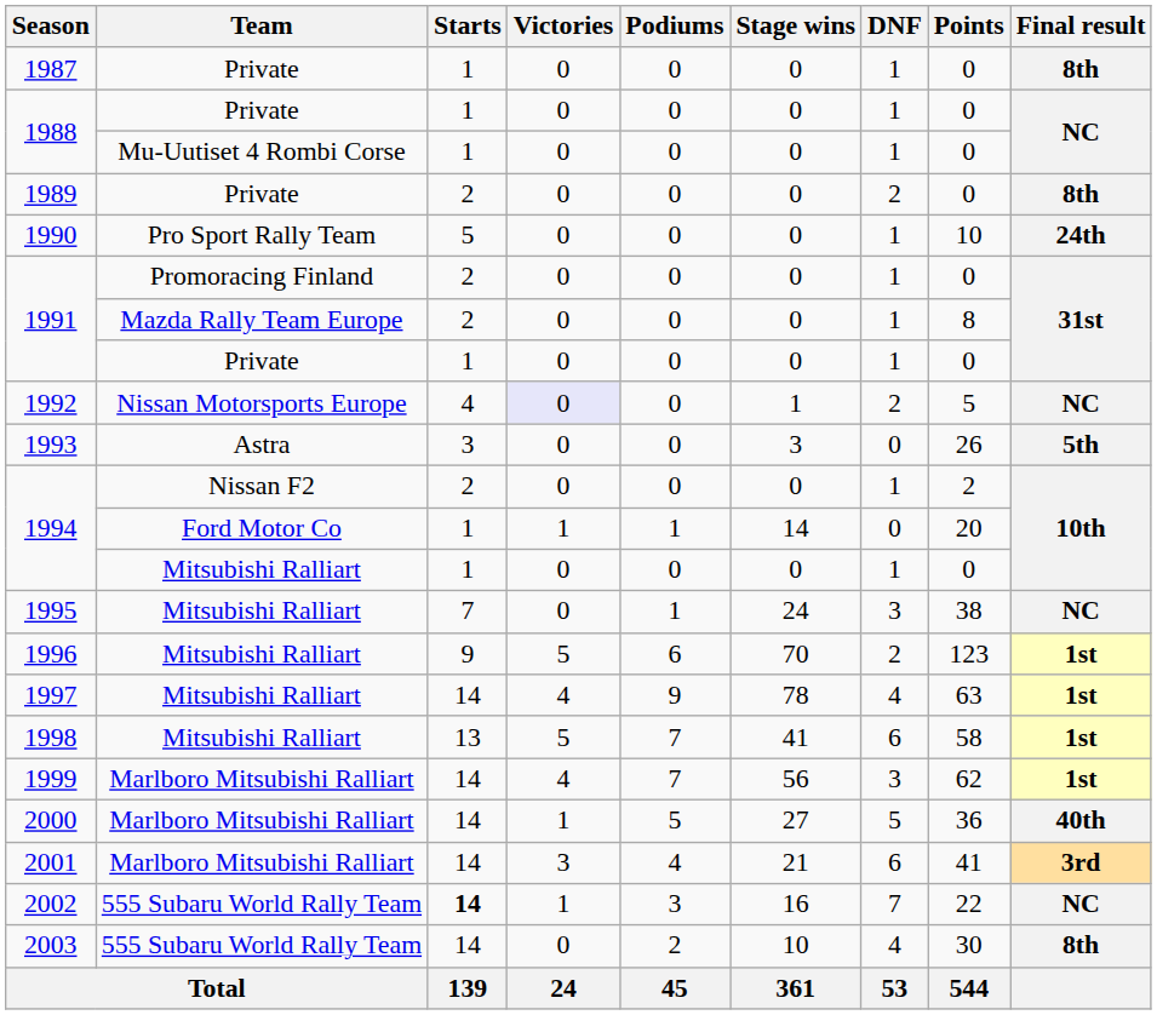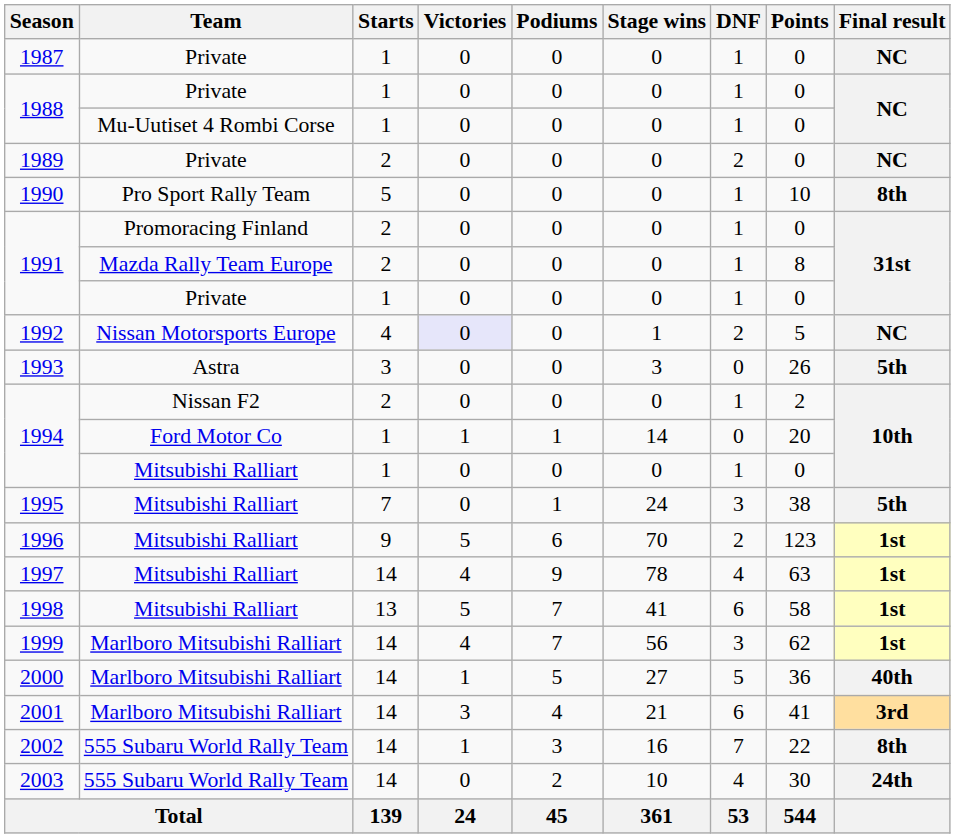 <table class="wikitable" style="text-align:center;">
 <tr>
 <th>Season</th>
 <th>Team</th>
 <th>Starts</th>
 <th>Victories</th>
 <th>Podiums</th>
 <th>Stage wins</th>
 <th>DNF</th>
 <th>Points</th>
 <th>Final result</th>
 </tr>
 <tr>
 <td><a href='#'>1987</a></td>
 <td>Private</td>
 <td>1</td>
 <td>0</td>
 <td>0</td>
 <td>0</td>
 <td>1</td>
 <td>0</td>
-<th>8th</th>
+<th>NC</th>
 </tr>
 <tr>
 <td rowspan=2><a href='#'>1988</a></td>
 <td>Private</td>
 <td>1</td>
 <td>0</td>
 <td>0</td>
 <td>0</td>
 <td>1</td>
 <td>0</td>
 <th rowspan=2>NC</th>
 </tr>
 <tr>
 <td>Mu-Uutiset 4 Rombi Corse</td>
 <td>1</td>
 <td>0</td>
 <td>0</td>
 <td>0</td>
 <td>1</td>
 <td>0</td>
 </tr>
 <tr>
 <td><a href='#'>1989</a></td>
 <td>Private</td>
 <td>2</td>
 <td>0</td>
 <td>0</td>
 <td>0</td>
 <td>2</td>
 <td>0</td>
-<th>8th</th>
+<th>NC</th>
 </tr>
 <tr>
 <td><a href='#'>1990</a></td>
 <td>Pro Sport Rally Team</td>
 <td>5</td>
 <td>0</td>
 <td>0</td>
 <td>0</td>
 <td>1</td>
 <td>10</td>
-<th>24th</th>
+<th>8th</th>
 </tr>
 <tr>
 <td rowspan=3><a href='#'>1991</a></td>
 <td>Promoracing Finland</td>
 <td>2</td>
 <td>0</td>
 <td>0</td>
 <td>0</td>
 <td>1</td>
 <td>0</td>
 <th rowspan=3>31st</th>
 </tr>
 <tr>
 <td><a href='#'>Mazda Rally Team Europe</a></td>
 <td>2</td>
 <td>0</td>
 <td>0</td>
 <td>0</td>
 <td>1</td>
 <td>8</td>
 </tr>
 <tr>
 <td>Private</td>
 <td>1</td>
 <td>0</td>
 <td>0</td>
 <td>0</td>
 <td>1</td>
 <td>0</td>
 </tr>
 <tr>
 <td><a href='#'>1992</a></td>
 <td><a href='#'>Nissan Motorsports Europe</a></td>
 <td>4</td>
 <td style="background: lavender;">0</td>
 <td>0</td>
 <td>1</td>
 <td>2</td>
 <td>5</td>
 <th>NC</th>
 </tr>
 <tr>
 <td><a href='#'>1993</a></td>
 <td>Astra</td>
 <td>3</td>
 <td>0</td>
 <td>0</td>
 <td>3</td>
 <td>0</td>
 <td>26</td>
 <th>5th</th>
 </tr>
 <tr>
 <td rowspan=3><a href='#'>1994</a></td>
 <td>Nissan F2</td>
 <td>2</td>
 <td>0</td>
 <td>0</td>
 <td>0</td>
 <td>1</td>
 <td>2</td>
 <th rowspan=3>10th</th>
 </tr>
 <tr>
 <td><a href='#'>Ford Motor Co</a></td>
 <td>1</td>
 <td>1</td>
 <td>1</td>
 <td>14</td>
 <td>0</td>
 <td>20</td>
 </tr>
 <tr>
 <td><a href='#'>Mitsubishi Ralliart</a></td>
 <td>1</td>
 <td>0</td>
 <td>0</td>
 <td>0</td>
 <td>1</td>
 <td>0</td>
 </tr>
 <tr>
 <td><a href='#'>1995</a></td>
 <td><a href='#'>Mitsubishi Ralliart</a></td>
 <td>7</td>
 <td>0</td>
 <td>1</td>
 <td>24</td>
 <td>3</td>
 <td>38</td>
-<th>NC</th>
+<th>5th</th>
 </tr>
 <tr>
 <td><a href='#'>1996</a></td>
 <td><a href='#'>Mitsubishi Ralliart</a></td>
 <td>9</td>
 <td>5</td>
 <td>6</td>
 <td>70</td>
 <td>2</td>
 <td>123</td>
 <th style="background:#FFFFBF;">1st</th>
 </tr>
 <tr>
 <td><a href='#'>1997</a></td>
 <td><a href='#'>Mitsubishi Ralliart</a></td>
 <td>14</td>
 <td>4</td>
 <td>9</td>
 <td>78</td>
 <td>4</td>
 <td>63</td>
 <th style="background:#FFFFBF;">1st</th>
 </tr>
 <tr>
 <td><a href='#'>1998</a></td>
 <td><a href='#'>Mitsubishi Ralliart</a></td>
 <td>13</td>
 <td>5</td>
 <td>7</td>
 <td>41</td>
 <td>6</td>
 <td>58</td>
 <th style="background:#FFFFBF;">1st</th>
 </tr>
 <tr>
 <td><a href='#'>1999</a></td>
 <td><a href='#'>Marlboro Mitsubishi Ralliart</a></td>
 <td>14</td>
 <td>4</td>
 <td>7</td>
 <td>56</td>
 <td>3</td>
 <td>62</td>
 <th style="background:#FFFFBF;">1st</th>
 </tr>
 <tr>
 <td><a href='#'>2000</a></td>
 <td><a href='#'>Marlboro Mitsubishi Ralliart</a></td>
 <td>14</td>
 <td>1</td>
 <td>5</td>
 <td>27</td>
 <td>5</td>
 <td>36</td>
 <th>40th</th>
 </tr>
 <tr>
 <td><a href='#'>2001</a></td>
 <td><a href='#'>Marlboro Mitsubishi Ralliart</a></td>
 <td>14</td>
 <td>3</td>
 <td>4</td>
 <td>21</td>
 <td>6</td>
 <td>41</td>
 <th style="background:#FFDF9F;">3rd</th>
 </tr>
 <tr>
 <td><a href='#'>2002</a></td>
 <td><a href='#'>555 Subaru World Rally Team</a></td>
-<td><strong>14</strong></td>
+<td>14</td>
 <td>1</td>
 <td>3</td>
 <td>16</td>
 <td>7</td>
 <td>22</td>
-<th>NC</th>
+<th>8th</th>
 </tr>
 <tr>
 <td><a href='#'>2003</a></td>
 <td><a href='#'>555 Subaru World Rally Team</a></td>
 <td>14</td>
 <td>0</td>
 <td>2</td>
 <td>10</td>
 <td>4</td>
 <td>30</td>
-<th>8th</th>
+<th>24th</th>
 </tr>
 <tr>
 <th colspan=2>Total</th>
 <th>139</th>
 <th>24</th>
 <th>45</th>
 <th>361</th>
 <th>53</th>
 <th>544</th>
 <th></th>
 </tr>
 </table>
